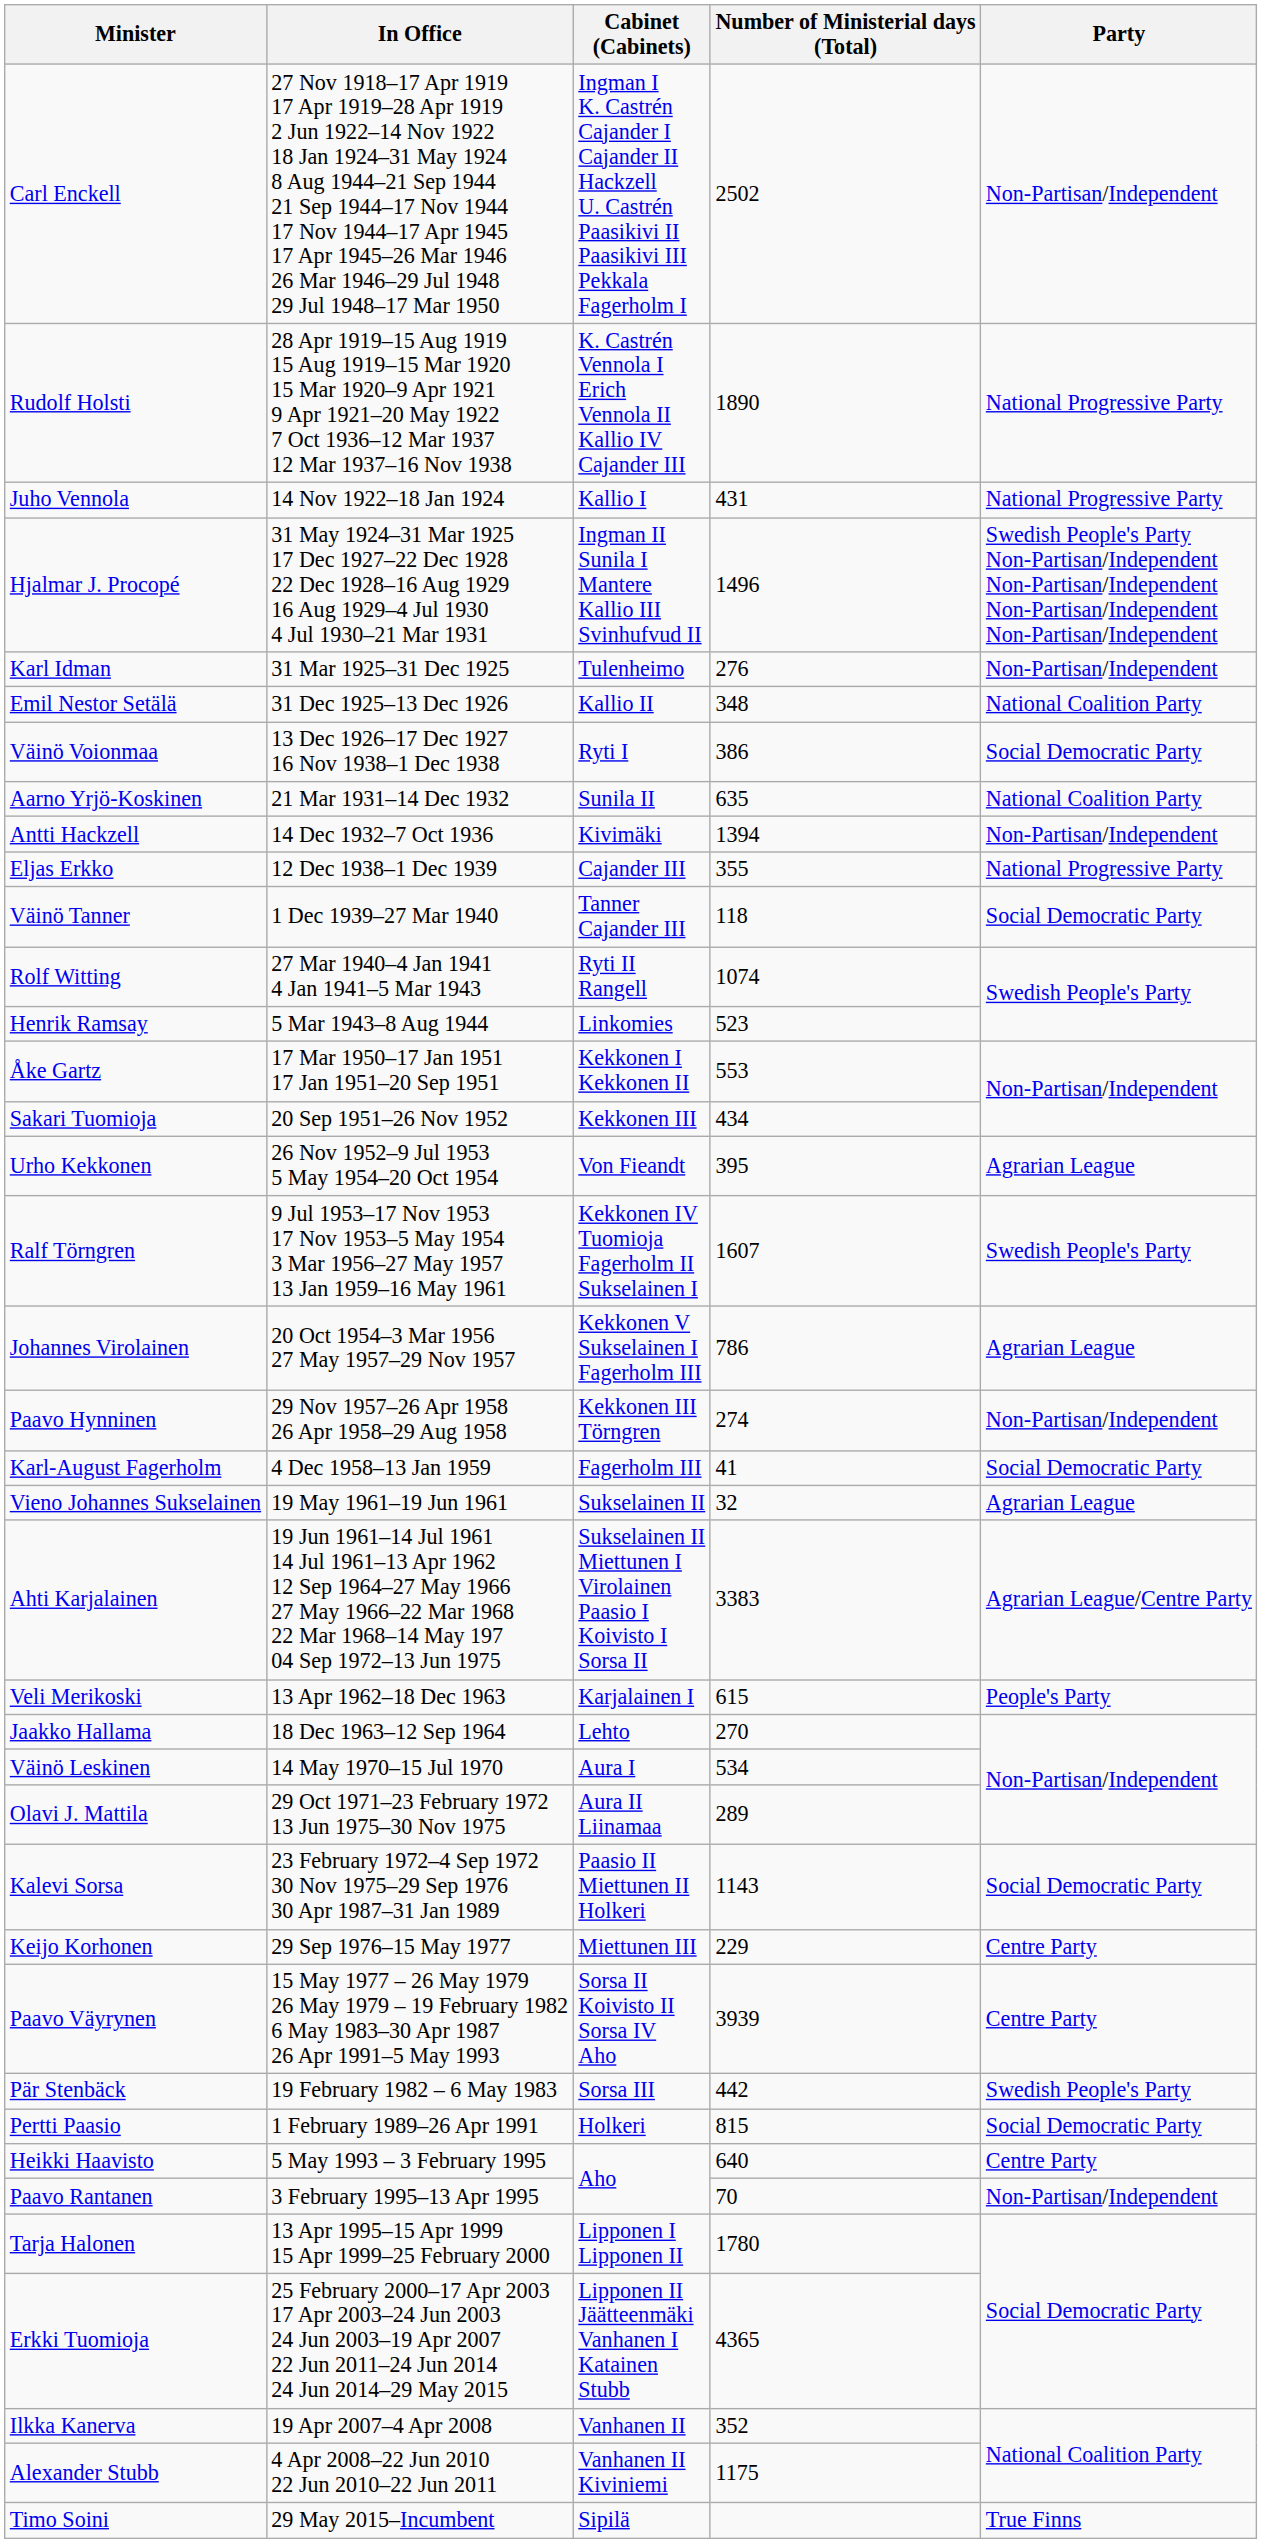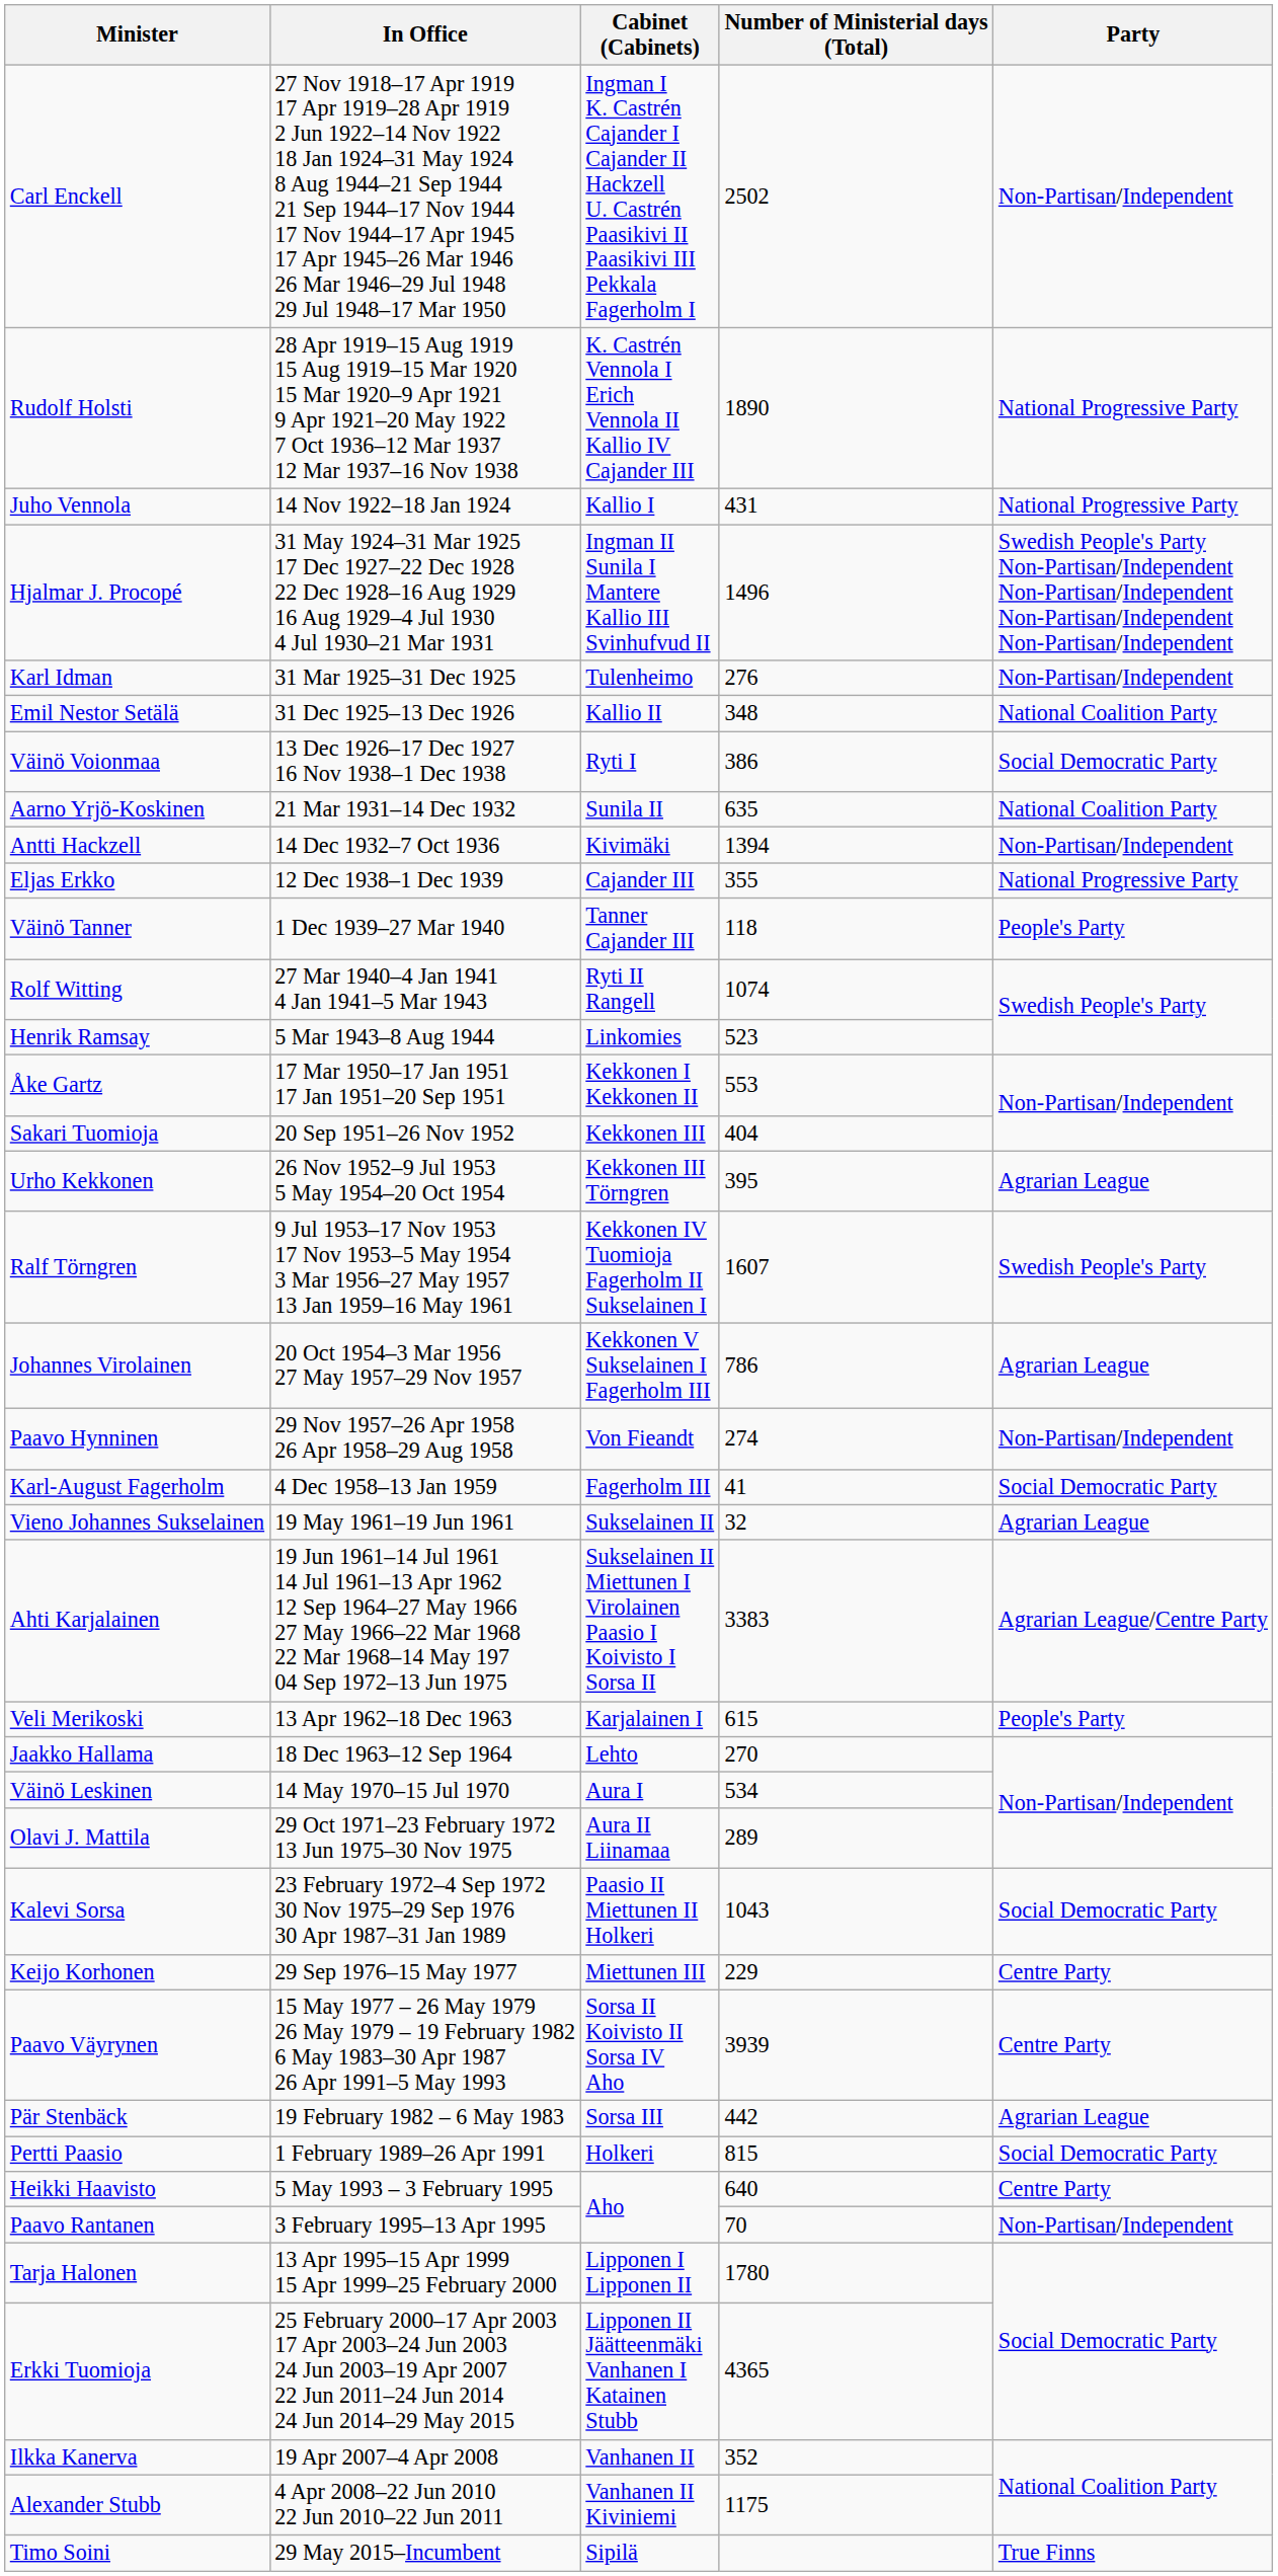 <table class="wikitable">
 <tr>
 <th>Minister</th>
 <th>In Office</th>
 <th>Cabinet<br>(Cabinets)</th>
 <th>Number of Ministerial days <br>(Total)</th>
 <th>Party</th>
 </tr>
 <tr>
 <td><a href='#'>Carl Enckell</a></td>
 <td>27 Nov 1918–17 Apr 1919<br>17 Apr 1919–28 Apr 1919<br>2 Jun 1922–14 Nov 1922<br>18 Jan 1924–31 May 1924<br> 8 Aug 1944–21 Sep 1944<br> 21 Sep 1944–17 Nov 1944<br> 17 Nov 1944–17 Apr 1945<br>17 Apr 1945–26  Mar  1946<br> 26  Mar  1946–29 Jul 1948<br> 29 Jul 1948–17  Mar  1950</td>
 <td><a href='#'>Ingman I</a><br> <a href='#'>K. Castrén</a><br> <a href='#'>Cajander I</a><br><a href='#'>Cajander II</a><br> <a href='#'>Hackzell</a><br><a href='#'>U. Castrén</a><br> <a href='#'>Paasikivi II</a><br> <a href='#'>Paasikivi III</a><br> <a href='#'>Pekkala</a><br> <a href='#'>Fagerholm I</a></td>
 <td>2502</td>
 <td><a href='#'>Non-Partisan</a>/<a href='#'>Independent</a></td>
 </tr>
 <tr>
 <td><a href='#'>Rudolf Holsti</a></td>
 <td>28 Apr 1919–15 Aug 1919<br>15 Aug 1919–15  Mar  1920<br>15  Mar  1920–9 Apr 1921<br>9 Apr 1921–20 May 1922<br>7 Oct 1936–12  Mar  1937<br>12  Mar  1937–16 Nov 1938</td>
 <td><a href='#'>K. Castrén</a><br><a href='#'>Vennola I</a><br><a href='#'>Erich</a><br><a href='#'>Vennola II</a><br> <a href='#'>Kallio IV</a><br><a href='#'>Cajander III</a></td>
 <td>1890</td>
 <td><a href='#'>National Progressive Party</a></td>
 </tr>
 <tr>
 <td><a href='#'>Juho Vennola</a></td>
 <td>14 Nov 1922–18 Jan 1924</td>
 <td><a href='#'>Kallio I</a></td>
 <td>431</td>
 <td><a href='#'>National Progressive Party</a></td>
 </tr>
 <tr>
 <td><a href='#'>Hjalmar J. Procopé</a></td>
 <td>31 May 1924–31  Mar  1925<br>17 Dec 1927–22 Dec 1928<br>22 Dec 1928–16 Aug 1929<br>16 Aug 1929–4 Jul 1930<br>4 Jul 1930–21  Mar  1931</td>
 <td><a href='#'>Ingman II</a><br><a href='#'>Sunila I</a><br><a href='#'>Mantere</a><br><a href='#'>Kallio III</a><br><a href='#'>Svinhufvud II</a></td>
 <td>1496</td>
 <td><a href='#'>Swedish People's Party</a><br><a href='#'>Non-Partisan</a>/<a href='#'>Independent</a><br><a href='#'>Non-Partisan</a>/<a href='#'>Independent</a><br><a href='#'>Non-Partisan</a>/<a href='#'>Independent</a><br><a href='#'>Non-Partisan</a>/<a href='#'>Independent</a></td>
 </tr>
 <tr>
 <td><a href='#'>Karl Idman</a></td>
 <td>31  Mar  1925–31 Dec 1925</td>
 <td><a href='#'>Tulenheimo</a></td>
 <td>276</td>
 <td><a href='#'>Non-Partisan</a>/<a href='#'>Independent</a></td>
 </tr>
 <tr>
 <td><a href='#'>Emil Nestor Setälä</a></td>
 <td>31 Dec 1925–13 Dec 1926</td>
 <td><a href='#'>Kallio II</a></td>
 <td>348</td>
 <td><a href='#'>National Coalition Party</a></td>
 </tr>
 <tr>
 <td><a href='#'>Väinö Voionmaa</a></td>
 <td>13 Dec 1926–17 Dec 1927<br>16 Nov 1938–1 Dec 1938</td>
 <td><a href='#'>Ryti I</a></td>
 <td>386</td>
 <td><a href='#'>Social Democratic Party</a></td>
 </tr>
 <tr>
 <td><a href='#'>Aarno Yrjö-Koskinen</a></td>
 <td>21  Mar  1931–14 Dec 1932</td>
 <td><a href='#'>Sunila II</a></td>
 <td>635</td>
 <td><a href='#'>National Coalition Party</a></td>
 </tr>
 <tr>
 <td><a href='#'>Antti Hackzell</a></td>
 <td>14 Dec 1932–7 Oct 1936</td>
 <td><a href='#'>Kivimäki</a></td>
 <td>1394</td>
 <td><a href='#'>Non-Partisan</a>/<a href='#'>Independent</a></td>
 </tr>
 <tr>
 <td><a href='#'>Eljas Erkko</a></td>
 <td>12 Dec 1938–1 Dec 1939</td>
 <td><a href='#'>Cajander III</a></td>
 <td>355</td>
 <td><a href='#'>National Progressive Party</a></td>
 </tr>
 <tr>
 <td><a href='#'>Väinö Tanner</a></td>
 <td>1 Dec 1939–27  Mar  1940</td>
 <td><a href='#'>Tanner</a><br><a href='#'>Cajander III</a></td>
 <td>118</td>
-<td><a href='#'>Social Democratic Party</a></td>
+<td><a href='#'>People's Party</a></td>
 </tr>
 <tr>
 <td><a href='#'>Rolf Witting</a></td>
 <td>27  Mar  1940–4 Jan 1941<br>4 Jan 1941–5  Mar  1943</td>
 <td><a href='#'>Ryti II</a><br><a href='#'>Rangell</a></td>
 <td>1074</td>
 <td rowspan=2><a href='#'>Swedish People's Party</a></td>
 </tr>
 <tr>
 <td><a href='#'>Henrik Ramsay</a></td>
 <td>5  Mar  1943–8 Aug 1944</td>
 <td><a href='#'>Linkomies</a></td>
 <td>523</td>
 </tr>
 <tr>
 <td><a href='#'>Åke Gartz</a></td>
 <td>17  Mar  1950–17 Jan 1951<br>17 Jan 1951–20 Sep 1951</td>
 <td><a href='#'>Kekkonen I</a><br><a href='#'>Kekkonen II</a></td>
 <td>553</td>
 <td rowspan=2><a href='#'>Non-Partisan</a>/<a href='#'>Independent</a></td>
 </tr>
 <tr>
 <td><a href='#'>Sakari Tuomioja</a></td>
 <td>20 Sep 1951–26 Nov 1952</td>
 <td><a href='#'>Kekkonen III</a></td>
-<td>434</td>
+<td>404</td>
 </tr>
 <tr>
 <td><a href='#'>Urho Kekkonen</a></td>
 <td>26 Nov 1952–9 Jul 1953<br>5 May 1954–20 Oct 1954</td>
-<td><a href='#'>Von Fieandt</a></td>
+<td><a href='#'>Kekkonen III</a><br><a href='#'>Törngren</a></td>
 <td>395</td>
 <td><a href='#'>Agrarian League</a></td>
 </tr>
 <tr>
 <td><a href='#'>Ralf Törngren</a></td>
 <td>9 Jul 1953–17 Nov 1953<br>17 Nov 1953–5 May 1954<br>3  Mar  1956–27 May 1957<br>13 Jan 1959–16 May 1961</td>
 <td><a href='#'>Kekkonen IV</a><br><a href='#'>Tuomioja</a><br><a href='#'>Fagerholm II</a><br><a href='#'>Sukselainen I</a></td>
 <td>1607</td>
 <td><a href='#'>Swedish People's Party</a></td>
 </tr>
 <tr>
 <td><a href='#'>Johannes Virolainen</a></td>
 <td>20 Oct 1954–3  Mar  1956<br>27 May 1957–29 Nov 1957<br></td>
 <td><a href='#'>Kekkonen V</a><br><a href='#'>Sukselainen I</a><br><a href='#'>Fagerholm III</a></td>
 <td>786</td>
 <td><a href='#'>Agrarian League</a></td>
 </tr>
 <tr>
 <td><a href='#'>Paavo Hynninen</a></td>
 <td>29 Nov 1957–26 Apr 1958<br>26 Apr 1958–29 Aug 1958</td>
-<td><a href='#'>Kekkonen III</a><br><a href='#'>Törngren</a></td>
+<td><a href='#'>Von Fieandt</a></td>
 <td>274</td>
 <td><a href='#'>Non-Partisan</a>/<a href='#'>Independent</a></td>
 </tr>
 <tr>
 <td><a href='#'>Karl-August Fagerholm</a></td>
 <td>4 Dec 1958–13 Jan 1959</td>
 <td><a href='#'>Fagerholm III</a></td>
 <td>41</td>
 <td><a href='#'>Social Democratic Party</a></td>
 </tr>
 <tr>
 <td><a href='#'>Vieno Johannes Sukselainen</a></td>
 <td>19 May 1961–19 Jun 1961</td>
 <td><a href='#'>Sukselainen II</a></td>
 <td>32</td>
 <td><a href='#'>Agrarian League</a></td>
 </tr>
 <tr>
 <td><a href='#'>Ahti Karjalainen</a></td>
 <td>19 Jun 1961–14 Jul 1961<br>14 Jul 1961–13 Apr 1962<br>12 Sep 1964–27 May 1966<br>27 May 1966–22  Mar  1968<br>22  Mar  1968–14 May 197<br>04 Sep 1972–13 Jun 1975</td>
 <td><a href='#'>Sukselainen II</a><br><a href='#'>Miettunen I</a><br><a href='#'>Virolainen</a><br><a href='#'>Paasio I</a><br><a href='#'>Koivisto I</a><br><a href='#'>Sorsa II</a></td>
 <td>3383</td>
 <td><a href='#'>Agrarian League</a>/<a href='#'>Centre Party</a></td>
 </tr>
 <tr>
 <td><a href='#'>Veli Merikoski</a></td>
 <td>13 Apr 1962–18 Dec 1963</td>
 <td><a href='#'>Karjalainen I</a></td>
 <td>615</td>
 <td><a href='#'>People's Party</a></td>
 </tr>
 <tr>
 <td><a href='#'>Jaakko Hallama</a></td>
 <td>18 Dec 1963–12 Sep 1964</td>
 <td><a href='#'>Lehto</a></td>
 <td>270</td>
 <td rowspan=3><a href='#'>Non-Partisan</a>/<a href='#'>Independent</a></td>
 </tr>
 <tr>
 <td><a href='#'>Väinö Leskinen</a></td>
 <td>14 May 1970–15 Jul 1970</td>
 <td><a href='#'>Aura I</a></td>
 <td>534</td>
 </tr>
 <tr>
 <td><a href='#'>Olavi J. Mattila</a></td>
 <td>29 Oct 1971–23  February 1972	 <br>13 Jun 1975–30 Nov 1975</td>
 <td><a href='#'>Aura II</a><br><a href='#'>Liinamaa</a></td>
 <td>289</td>
 </tr>
 <tr>
 <td><a href='#'>Kalevi Sorsa</a></td>
 <td>23  February 1972–4 Sep 1972<br>30 Nov 1975–29 Sep 1976<br>30 Apr 1987–31 Jan 1989</td>
 <td><a href='#'>Paasio II</a><br><a href='#'>Miettunen II</a><br><a href='#'>Holkeri</a></td>
-<td>1143</td>
+<td>1043</td>
 <td><a href='#'>Social Democratic Party</a></td>
 </tr>
 <tr>
 <td><a href='#'>Keijo Korhonen</a></td>
 <td>29 Sep 1976–15 May 1977</td>
 <td><a href='#'>Miettunen III</a></td>
 <td>229</td>
 <td><a href='#'>Centre Party</a></td>
 </tr>
 <tr>
 <td><a href='#'>Paavo Väyrynen</a></td>
 <td>15 May 1977 – 26 May 1979<br>26 May 1979 – 19  February 1982<br>6 May 1983–30 Apr 1987<br>26 Apr 1991–5 May 1993</td>
 <td><a href='#'>Sorsa II</a><br><a href='#'>Koivisto II</a><br><a href='#'>Sorsa IV</a><br><a href='#'>Aho</a></td>
 <td>3939</td>
 <td><a href='#'>Centre Party</a></td>
 </tr>
 <tr>
 <td><a href='#'>Pär Stenbäck</a></td>
 <td>19  February 1982 – 6 May 1983</td>
 <td><a href='#'>Sorsa III</a></td>
 <td>442</td>
-<td><a href='#'>Swedish People's Party</a></td>
+<td><a href='#'>Agrarian League</a></td>
 </tr>
 <tr>
 <td><a href='#'>Pertti Paasio</a></td>
 <td>1  February 1989–26 Apr 1991</td>
 <td><a href='#'>Holkeri</a></td>
 <td>815</td>
 <td><a href='#'>Social Democratic Party</a></td>
 </tr>
 <tr>
 <td><a href='#'>Heikki Haavisto</a></td>
 <td>5 May 1993 – 3  February 1995</td>
 <td rowspan=2><a href='#'>Aho</a></td>
 <td>640</td>
 <td><a href='#'>Centre Party</a></td>
 </tr>
 <tr>
 <td><a href='#'>Paavo Rantanen</a></td>
 <td>3  February 1995–13 Apr 1995</td>
 <td>70</td>
 <td><a href='#'>Non-Partisan</a>/<a href='#'>Independent</a></td>
 </tr>
 <tr>
 <td><a href='#'>Tarja Halonen</a></td>
 <td>13 Apr 1995–15 Apr 1999<br>15 Apr 1999–25  February 2000</td>
 <td><a href='#'>Lipponen I</a><br><a href='#'>Lipponen II</a></td>
 <td>1780</td>
 <td rowspan=2><a href='#'>Social Democratic Party</a></td>
 </tr>
 <tr>
 <td><a href='#'>Erkki Tuomioja</a></td>
 <td>25  February 2000–17 Apr 2003<br>17 Apr 2003–24 Jun 2003<br>24 Jun 2003–19 Apr 2007<br>22 Jun 2011–24 Jun 2014<br>24 Jun 2014–29 May 2015</td>
 <td><a href='#'>Lipponen II</a><br><a href='#'>Jäätteenmäki</a><br><a href='#'>Vanhanen I</a><br><a href='#'>Katainen</a><br><a href='#'>Stubb</a></td>
 <td>4365</td>
 </tr>
 <tr>
 <td><a href='#'>Ilkka Kanerva</a></td>
 <td>19 Apr 2007–4 Apr 2008</td>
 <td><a href='#'>Vanhanen II</a></td>
 <td>352</td>
 <td rowspan=2><a href='#'>National Coalition Party</a></td>
 </tr>
 <tr>
 <td><a href='#'>Alexander Stubb</a></td>
 <td>4 Apr 2008–22 Jun 2010<br>22 Jun 2010–22 Jun 2011</td>
 <td><a href='#'>Vanhanen II</a><br><a href='#'>Kiviniemi</a></td>
 <td>1175</td>
 </tr>
 <tr>
 <td><a href='#'>Timo Soini</a></td>
 <td>29 May 2015–<a href='#'>Incumbent</a></td>
 <td><a href='#'>Sipilä</a></td>
 <td></td>
 <td><a href='#'>True Finns</a></td>
 </tr>
 </table>
